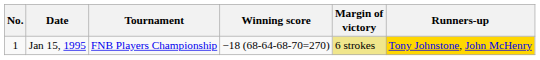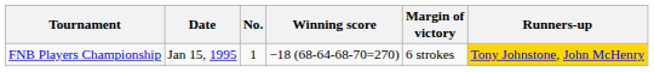 <table class="wikitable" style="font-size:95%;">
 <tr>
+<th>Tournament</th>
+<th>Date</th>
 <th>No.</th>
-<th>Date</th>
-<th>Tournament</th>
 <th>Winning score</th>
 <th>Margin of<br>victory</th>
 <th>Runners-up</th>
 </tr>
 <tr>
+<td><a href='#'>FNB Players Championship</a></td>
+<td align=right>Jan 15, <a href='#'>1995</a></td>
 <td align=center>1</td>
-<td align=right>Jan 15, <a href='#'>1995</a></td>
-<td><a href='#'>FNB Players Championship</a></td>
 <td>−18 (68-64-68-70=270)</td>
-<td style="background: khaki;">6 strokes</td>
+<td>6 strokes</td>
 <td style="background: gold;"> <a href='#'>Tony Johnstone</a>,  <a href='#'>John McHenry</a></td>
 </tr>
 </table>
